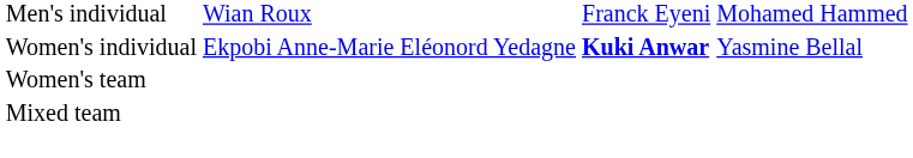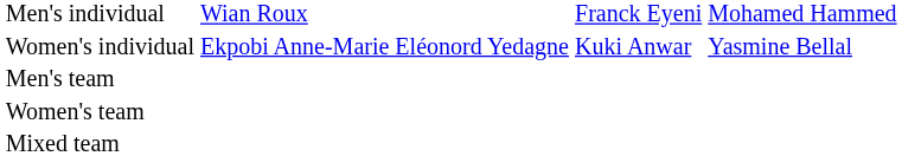 <table>
 <tr>
 <td>Men's individual</td>
 <td> <a href='#'>Wian Roux</a></td>
 <td> <a href='#'>Franck Eyeni</a></td>
 <td> <a href='#'>Mohamed Hammed</a></td>
 </tr>
 <tr>
 <td>Women's individual</td>
 <td> <a href='#'>Ekpobi Anne-Marie Eléonord Yedagne</a></td>
-<td><strong> <a href='#'>Kuki Anwar</a></strong></td>
+<td> <a href='#'>Kuki Anwar</a></td>
 <td> <a href='#'>Yasmine Bellal</a></td>
+</tr>
+<tr>
+<td>Men's team</td>
+<td></td>
+<td></td>
+<td></td>
 </tr>
 <tr>
 <td>Women's team</td>
 <td></td>
 <td></td>
 <td></td>
 </tr>
 <tr>
 <td>Mixed team</td>
 <td></td>
 <td></td>
 <td></td>
 </tr>
 </table>
